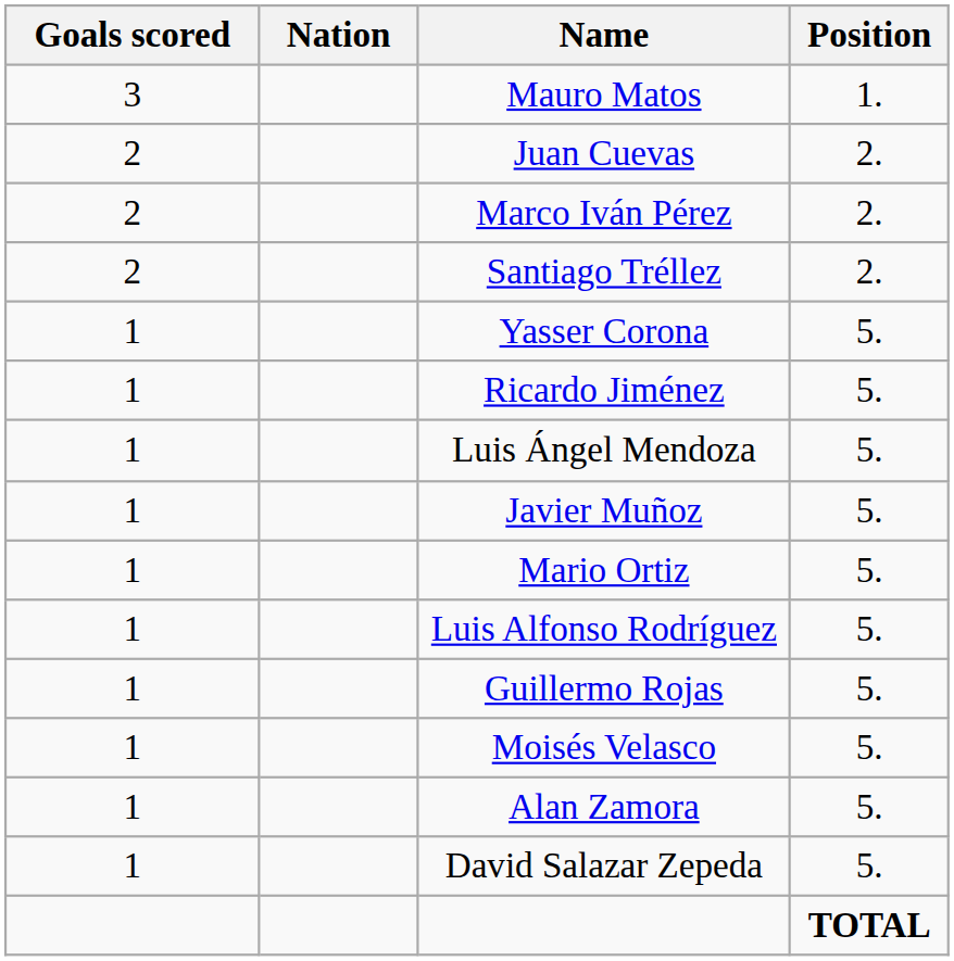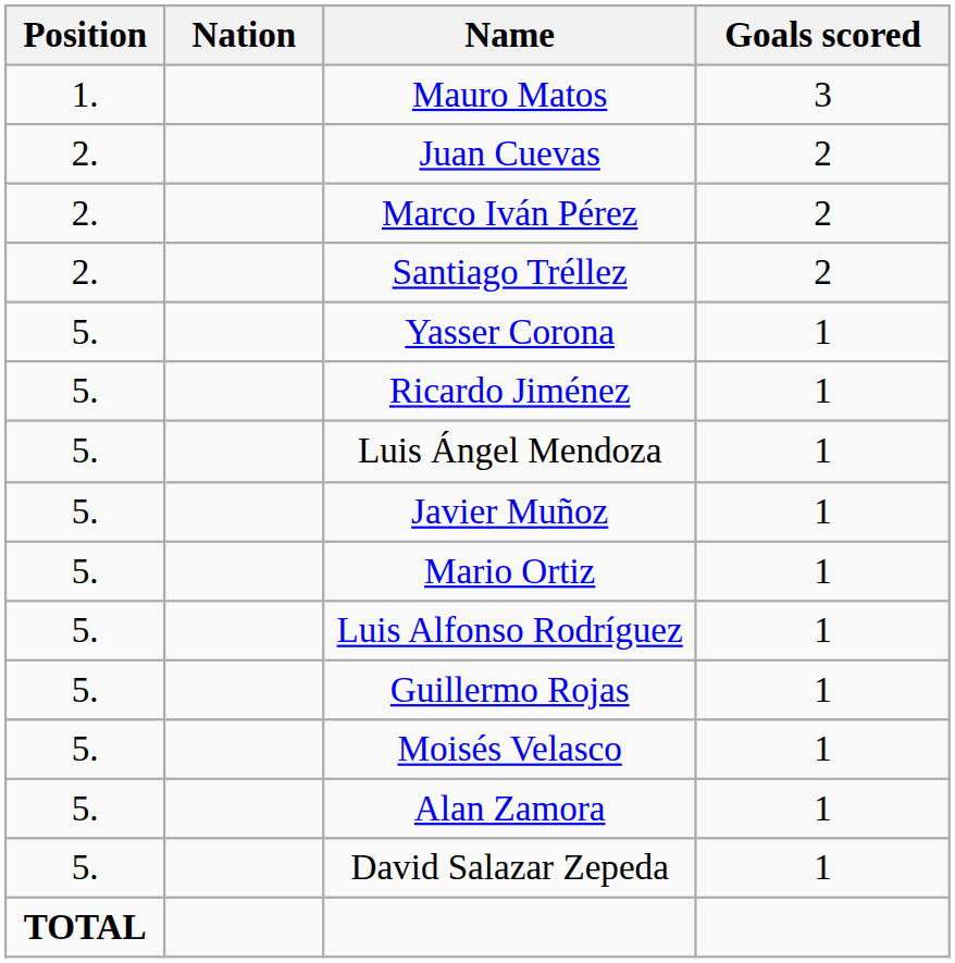 <table class="wikitable" style="font-size: 95%; text-align: center;">
 <tr>
-<th width=100>Goals scored</th>
+<th width=60>Position</th>
 <th width=60>Nation</th>
 <th width=150>Name</th>
-<th width=60>Position</th>
+<th width=100>Goals scored</th>
 </tr>
 <tr>
-<td>3</td>
+<td>1.</td>
 <td></td>
 <td><a href='#'>Mauro Matos</a></td>
-<td>1.</td>
+<td>3</td>
 </tr>
 <tr>
-<td>2</td>
+<td>2.</td>
 <td></td>
 <td><a href='#'>Juan Cuevas</a></td>
-<td>2.</td>
+<td>2</td>
 </tr>
 <tr>
-<td>2</td>
+<td>2.</td>
 <td></td>
 <td><a href='#'>Marco Iván Pérez</a></td>
-<td>2.</td>
+<td>2</td>
 </tr>
 <tr>
-<td>2</td>
+<td>2.</td>
 <td></td>
 <td><a href='#'>Santiago Tréllez</a></td>
-<td>2.</td>
+<td>2</td>
 </tr>
 <tr>
-<td>1</td>
+<td>5.</td>
 <td></td>
 <td><a href='#'>Yasser Corona</a></td>
-<td>5.</td>
+<td>1</td>
 </tr>
 <tr>
-<td>1</td>
+<td>5.</td>
 <td></td>
 <td><a href='#'>Ricardo Jiménez</a></td>
-<td>5.</td>
+<td>1</td>
 </tr>
 <tr>
-<td>1</td>
+<td>5.</td>
 <td></td>
 <td>Luis Ángel Mendoza</td>
-<td>5.</td>
+<td>1</td>
 </tr>
 <tr>
-<td>1</td>
+<td>5.</td>
 <td></td>
 <td><a href='#'>Javier Muñoz</a></td>
-<td>5.</td>
+<td>1</td>
 </tr>
 <tr>
-<td>1</td>
+<td>5.</td>
 <td></td>
 <td><a href='#'>Mario Ortiz</a></td>
-<td>5.</td>
+<td>1</td>
 </tr>
 <tr>
-<td>1</td>
+<td>5.</td>
 <td></td>
 <td><a href='#'>Luis Alfonso Rodríguez</a></td>
-<td>5.</td>
+<td>1</td>
 </tr>
 <tr>
-<td>1</td>
+<td>5.</td>
 <td></td>
 <td><a href='#'>Guillermo Rojas</a></td>
-<td>5.</td>
+<td>1</td>
 </tr>
 <tr>
-<td>1</td>
+<td>5.</td>
 <td></td>
 <td><a href='#'>Moisés Velasco</a></td>
-<td>5.</td>
+<td>1</td>
 </tr>
 <tr>
-<td>1</td>
+<td>5.</td>
 <td></td>
 <td><a href='#'>Alan Zamora</a></td>
-<td>5.</td>
+<td>1</td>
 </tr>
 <tr>
-<td>1</td>
+<td>5.</td>
 <td></td>
 <td>David Salazar Zepeda</td>
-<td>5.</td>
+<td>1</td>
 </tr>
 <tr>
+<td><strong>TOTAL</strong></td>
 <td></td>
 <td></td>
 <td></td>
-<td><strong>TOTAL</strong></td>
 </tr>
 </table>
